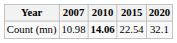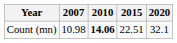 <table class="sortable wikitable" style="text-align:center;" style="font-size: 100%">
 <tr>
 <th>Year</th>
 <th>2007</th>
 <th>2010</th>
 <th>2015</th>
 <th>2020</th>
 </tr>
 <tr>
 <td>Count (mn)</td>
 <td>10.98</td>
 <td><strong>14.06</strong></td>
-<td>22.54</td>
+<td>22.51</td>
 <td>32.1</td>
 </tr>
 </table>
